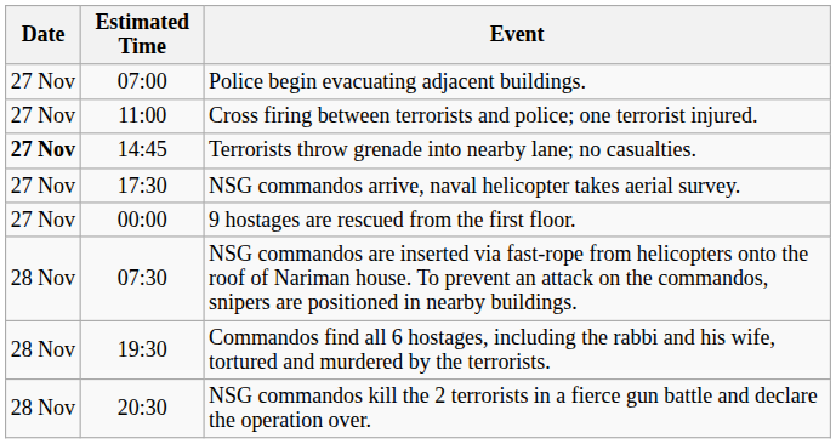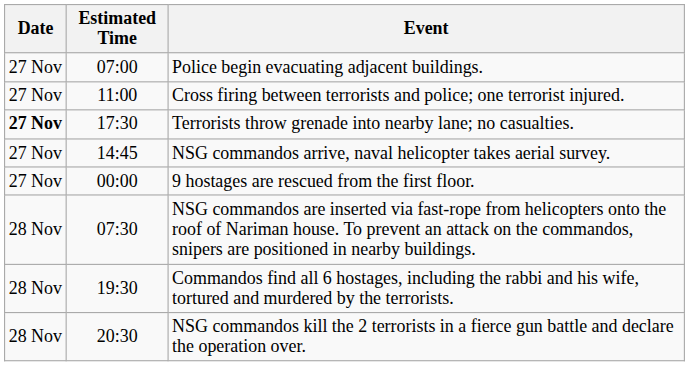 <table class="wikitable" border="1">
 <tr>
 <th>  Date  </th>
 <th>Estimated Time</th>
 <th>Event</th>
 </tr>
 <tr>
 <td>27 Nov</td>
 <td style="text-align: center;">07:00</td>
 <td>Police begin evacuating adjacent buildings.</td>
 </tr>
 <tr>
 <td>27 Nov</td>
 <td style="text-align: center;">11:00</td>
 <td>Cross firing between terrorists and police; one terrorist injured.</td>
 </tr>
 <tr>
 <td><strong>27 Nov</strong></td>
-<td style="text-align: center;">14:45</td>
+<td style="text-align: center;">17:30</td>
 <td>Terrorists throw grenade into nearby lane; no casualties.</td>
 </tr>
 <tr>
 <td>27 Nov</td>
-<td style="text-align: center;">17:30</td>
+<td style="text-align: center;">14:45</td>
 <td>NSG commandos arrive, naval helicopter takes aerial survey.</td>
 </tr>
 <tr>
 <td>27 Nov</td>
 <td style="text-align: center;">00:00</td>
 <td>9 hostages are rescued from the first floor.</td>
 </tr>
 <tr>
 <td>28 Nov</td>
 <td style="text-align: center;">07:30</td>
 <td>NSG commandos are inserted via fast-rope from helicopters onto the roof of Nariman house. To prevent an attack on the commandos, snipers are positioned in nearby buildings.</td>
 </tr>
 <tr>
 <td>28 Nov</td>
 <td style="text-align: center;">19:30</td>
 <td>Commandos find all 6 hostages, including the rabbi and his wife, tortured and murdered by the terrorists.</td>
 </tr>
 <tr>
 <td>28 Nov</td>
 <td style="text-align: center;">20:30</td>
 <td>NSG commandos kill the 2 terrorists in a fierce gun battle and declare the operation over.</td>
 </tr>
 </table>
